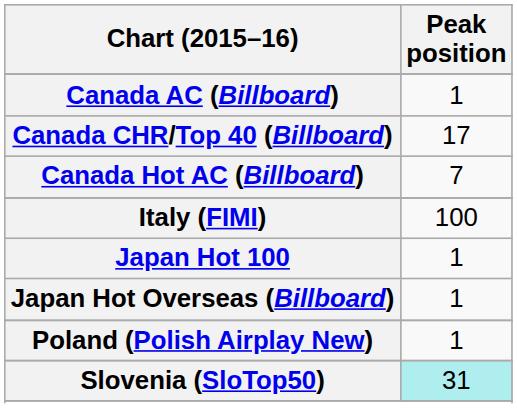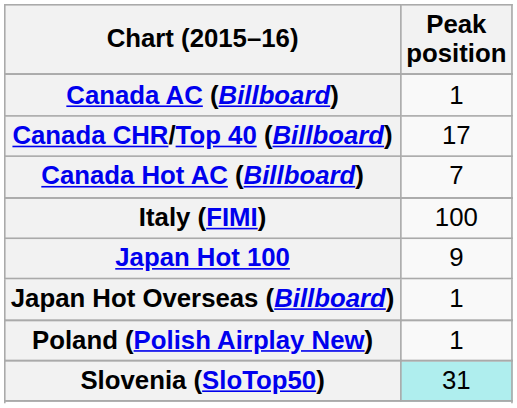 <table class="wikitable sortable plainrowheaders" style="text-align:center">
 <tr>
 <th scope="col">Chart (2015–16)</th>
 <th scope="col">Peak<br>position</th>
 </tr>
 <tr>
 </tr>
 <tr>
 </tr>
 <tr>
 </tr>
 <tr>
 </tr>
 <tr>
 </tr>
 <tr>
 <th scope="row"><a href='#'>Canada AC</a> (<a href='#'><em>Billboard</em></a>)</th>
 <td>1</td>
 </tr>
 <tr>
 <th scope="row"><a href='#'>Canada CHR</a>/<a href='#'>Top 40</a> (<a href='#'><em>Billboard</em></a>)</th>
 <td>17</td>
 </tr>
 <tr>
 <th scope="row"><a href='#'>Canada Hot AC</a> (<a href='#'><em>Billboard</em></a>)</th>
 <td>7</td>
 </tr>
 <tr>
 </tr>
 <tr>
 </tr>
 <tr>
 </tr>
 <tr>
 </tr>
 <tr>
 </tr>
 <tr>
 </tr>
 <tr>
 </tr>
 <tr>
 <th scope="row">Italy (<a href='#'>FIMI</a>)</th>
 <td>100</td>
 </tr>
 <tr>
 <th scope="row"><a href='#'>Japan Hot 100</a></th>
-<td>1</td>
+<td>9</td>
 </tr>
 <tr>
 <th scope="row">Japan Hot Overseas (<em><a href='#'>Billboard</a></em>)</th>
 <td>1</td>
 </tr>
 <tr>
 </tr>
 <tr>
 </tr>
 <tr>
 </tr>
 <tr>
 <th scope="row">Poland (<a href='#'>Polish Airplay New</a>)</th>
 <td align="center">1</td>
 </tr>
 <tr>
 </tr>
 <tr>
 </tr>
 <tr>
 </tr>
 <tr>
 <th scope="row">Slovenia (<a href='#'>SloTop50</a>)</th>
 <td style="background: paleturquoise;">31</td>
 </tr>
 <tr>
 </tr>
 <tr>
 </tr>
 <tr>
 </tr>
 <tr>
 </tr>
 <tr>
 </tr>
 <tr>
 </tr>
 <tr>
 </tr>
 <tr>
 </tr>
 </table>
